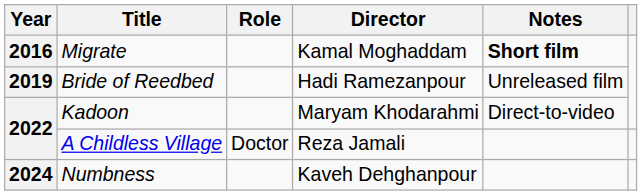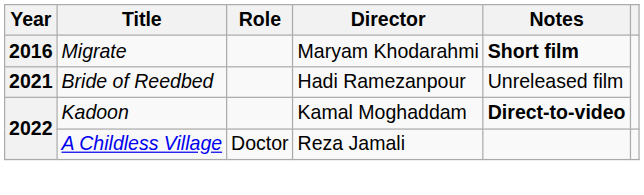 <table class="wikitable plainrowheaders sortable" style="font-size:100%">
 <tr>
 <th scope="col">Year</th>
 <th scope="col">Title</th>
 <th scope="col">Role</th>
 <th scope="col">Director</th>
 <th>Notes</th>
 <th class="unsortable" scope="col"></th>
 </tr>
 <tr>
 <th scope="row">2016</th>
 <td><em>Migrate</em></td>
 <td></td>
-<td>Kamal Moghaddam</td>
+<td>Maryam Khodarahmi</td>
 <td><strong>Short film</strong></td>
 <td rowspan="3"></td>
 </tr>
 <tr>
-<th scope="row">2019</th>
+<th scope="row">2021</th>
 <td><em>Bride of Reedbed</em></td>
 <td></td>
 <td>Hadi Ramezanpour</td>
 <td>Unreleased film</td>
 </tr>
 <tr>
 <th rowspan="2" scope="row">2022</th>
 <td><em>Kadoon</em></td>
 <td></td>
-<td>Maryam Khodarahmi</td>
-<td>Direct-to-video</td>
+<td>Kamal Moghaddam</td>
+<td><strong>Direct-to-video</strong></td>
 </tr>
 <tr>
 <td><em><a href='#'>A Childless Village</a></em></td>
 <td>Doctor</td>
 <td>Reza Jamali</td>
 <td></td>
 <td></td>
 </tr>
-<tr>
-<th scope="row">2024</th>
-<td><em>Numbness</em></td>
-<td></td>
-<td>Kaveh Dehghanpour</td>
-<td></td>
-<td></td>
-</tr>
 </table>
